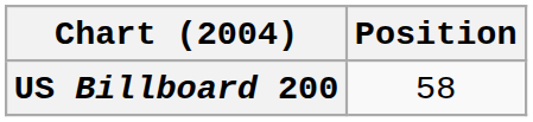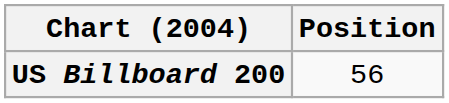 <table class="wikitable plainrowheaders">
 <tr>
 <th>Chart (2004)</th>
 <th>Position</th>
 </tr>
 <tr>
 <th scope="row">US <em>Billboard</em> 200</th>
-<td align="center">58</td>
+<td align="center">56</td>
 </tr>
 </table>
